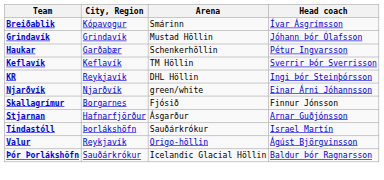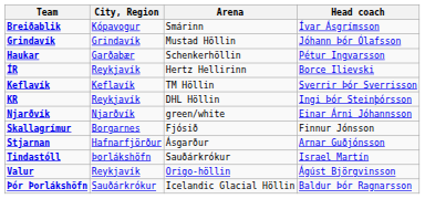 <table class="wikitable sortable">
 <tr>
 <th>Team</th>
 <th>City, Region</th>
 <th>Arena</th>
 <th>Head coach</th>
 </tr>
 <tr>
 <td><strong><a href='#'>Breiðablik</a></strong></td>
 <td><a href='#'>Kópavogur</a></td>
 <td>Smárinn</td>
 <td> <a href='#'>Ívar Ásgrímsson</a></td>
 </tr>
 <tr>
 <td><strong><a href='#'>Grindavík</a></strong></td>
 <td><a href='#'>Grindavík</a></td>
 <td>Mustad Höllin</td>
 <td> <a href='#'>Jóhann Þór Ólafsson</a></td>
 </tr>
 <tr>
 <td><strong><a href='#'>Haukar</a></strong></td>
 <td><a href='#'>Garðabær</a></td>
 <td>Schenkerhöllin</td>
 <td> <a href='#'>Pétur Ingvarsson</a></td>
+</tr>
+<tr>
+<td><strong><a href='#'>ÍR</a></strong></td>
+<td><a href='#'>Reykjavík</a></td>
+<td>Hertz Hellirinn</td>
+<td> <a href='#'>Borce Ilievski</a></td>
 </tr>
 <tr>
 <td><strong><a href='#'>Keflavík</a></strong></td>
 <td><a href='#'>Keflavík</a></td>
 <td>TM Höllin</td>
 <td> <a href='#'>Sverrir Þór Sverrisson</a></td>
 </tr>
 <tr>
 <td><strong><a href='#'>KR</a></strong></td>
 <td><a href='#'>Reykjavík</a></td>
 <td>DHL Höllin</td>
 <td> <a href='#'>Ingi Þór Steinþórsson</a></td>
 </tr>
 <tr>
 <td><strong><a href='#'>Njarðvík</a></strong></td>
 <td><a href='#'>Njarðvík</a></td>
 <td>green/white</td>
 <td> <a href='#'>Einar Árni Jóhannsson</a></td>
 </tr>
 <tr>
 <td><strong><a href='#'>Skallagrímur</a></strong></td>
 <td><a href='#'>Borgarnes</a></td>
 <td>Fjósið</td>
 <td> Finnur Jónsson</td>
 </tr>
 <tr>
 <td><strong><a href='#'>Stjarnan</a></strong></td>
 <td><a href='#'>Hafnarfjörður</a></td>
 <td>Ásgarður</td>
 <td> <a href='#'>Arnar Guðjónsson</a></td>
 </tr>
 <tr>
 <td><strong><a href='#'>Tindastóll</a></strong></td>
 <td><a href='#'>Þorlákshöfn</a></td>
 <td>Sauðárkrókur</td>
 <td> <a href='#'>Israel Martín</a></td>
 </tr>
 <tr>
 <td><strong><a href='#'>Valur</a></strong></td>
 <td><a href='#'>Reykjavík</a></td>
 <td><a href='#'>Origo-höllin</a></td>
 <td> <a href='#'>Ágúst Björgvinsson</a></td>
 </tr>
 <tr>
 <td><strong><a href='#'>Þór Þorlákshöfn</a></strong></td>
 <td><a href='#'>Sauðárkrókur</a></td>
 <td>Icelandic Glacial Höllin</td>
 <td> <a href='#'>Baldur Þór Ragnarsson</a></td>
 </tr>
 </table>
